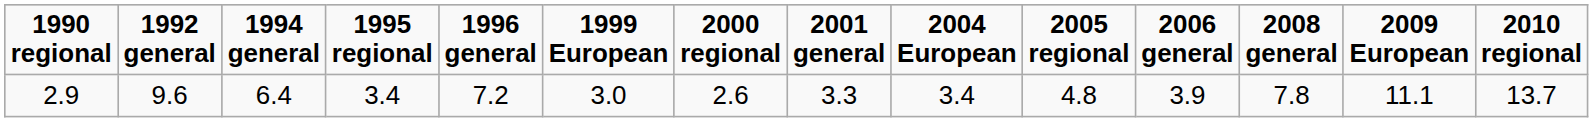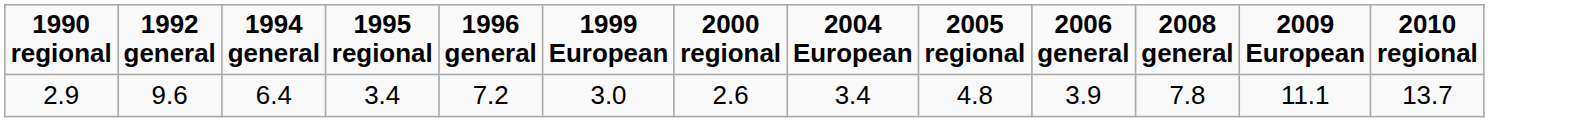 <table class="wikitable" style="text-align:center">
 <tr>
 <td><strong>1990 regional</strong></td>
 <td><strong>1992 general</strong></td>
 <td><strong>1994 general</strong></td>
 <td><strong>1995 regional</strong></td>
 <td><strong>1996 general</strong></td>
 <td><strong>1999 European</strong></td>
 <td><strong>2000 regional</strong></td>
-<td><strong>2001 general</strong></td>
 <td><strong>2004 European</strong></td>
 <td><strong>2005 regional</strong></td>
 <td><strong>2006 general</strong></td>
 <td><strong>2008 general</strong></td>
 <td><strong>2009 European</strong></td>
 <td><strong>2010 regional</strong></td>
 </tr>
 <tr>
 <td>2.9</td>
 <td>9.6</td>
 <td>6.4</td>
 <td>3.4</td>
 <td>7.2</td>
 <td>3.0</td>
 <td>2.6</td>
-<td>3.3</td>
 <td>3.4</td>
 <td>4.8</td>
 <td>3.9</td>
 <td>7.8</td>
 <td>11.1</td>
 <td>13.7</td>
 </tr>
 </table>
